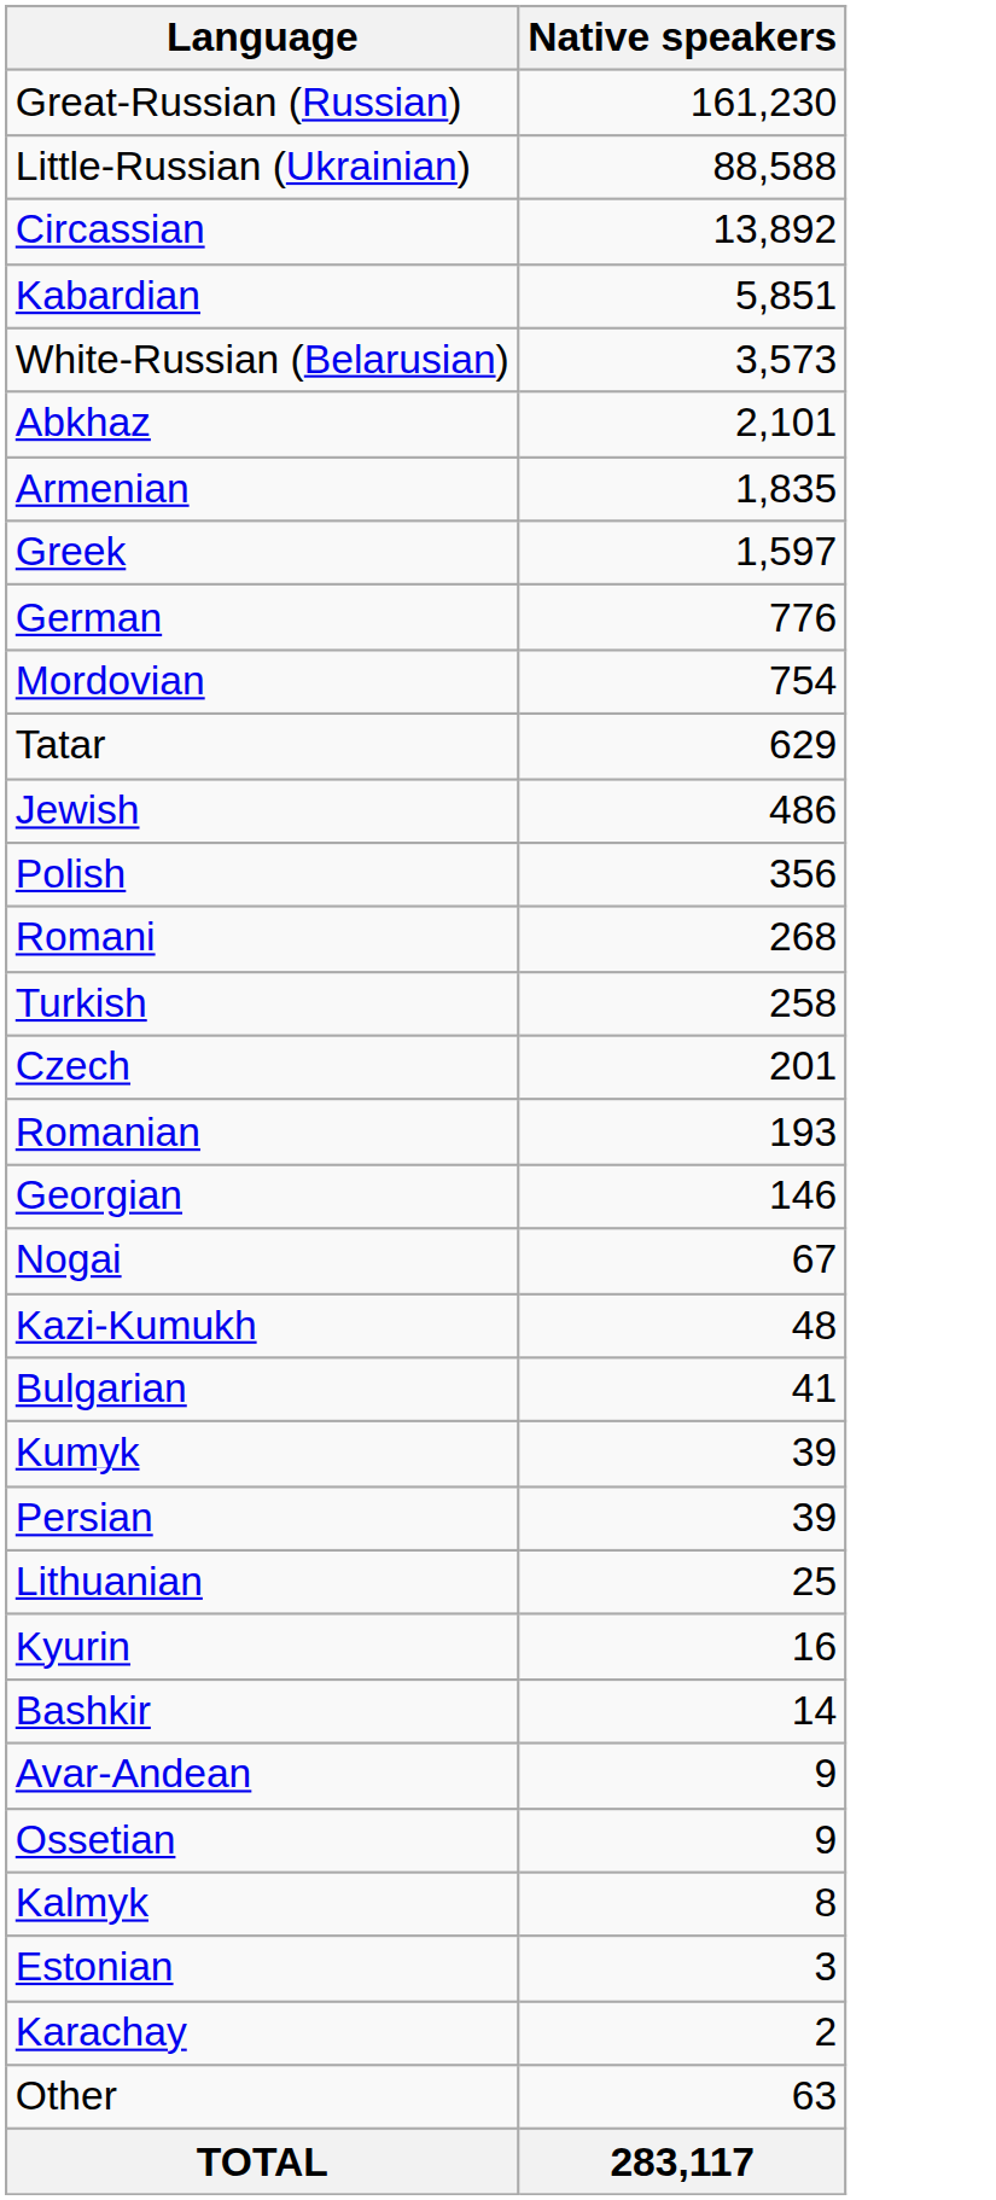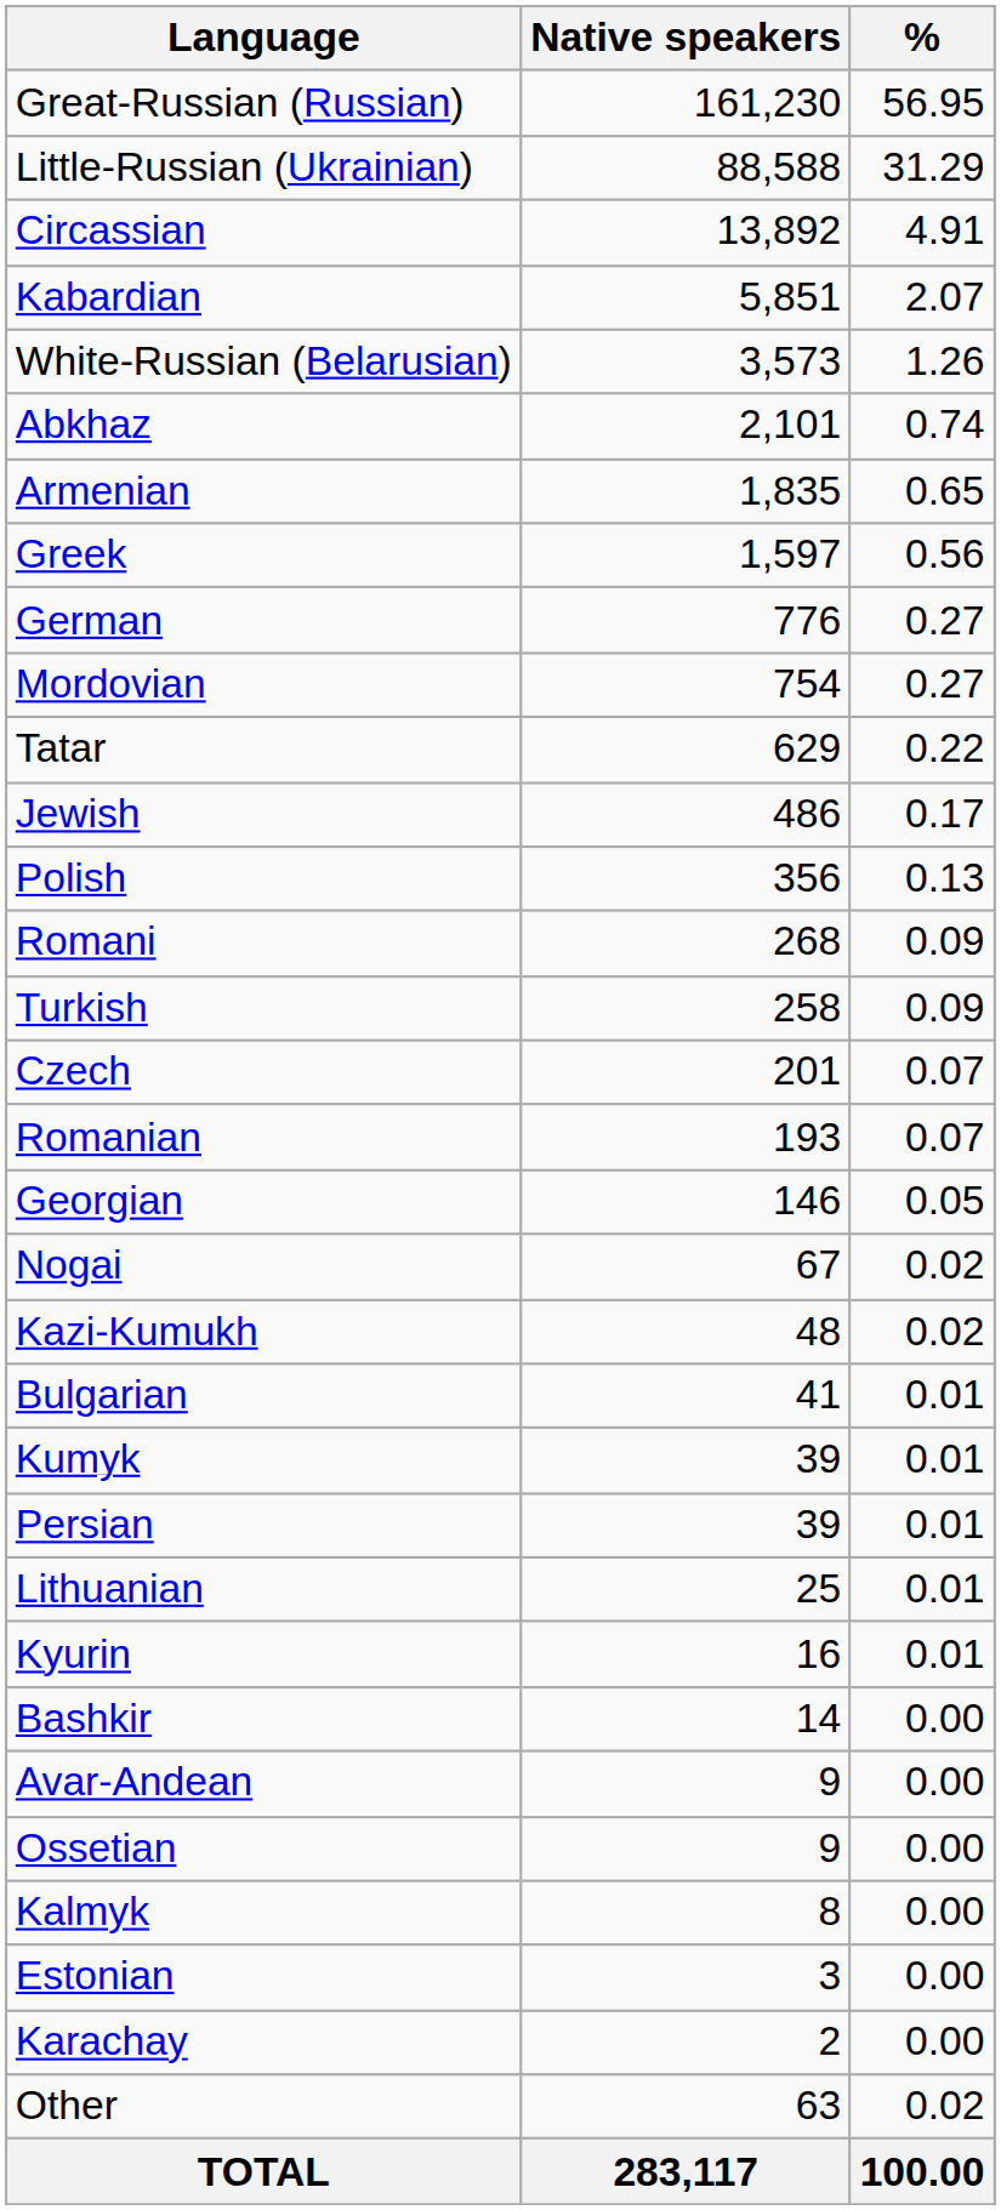 <table class="wikitable sortable">
 <tr>
 <th>Language</th>
 <th>Native speakers</th>
+<th>%</th>
 </tr>
 <tr>
 <td>Great-Russian (<a href='#'>Russian</a>)</td>
 <td align="right">161,230</td>
+<td align="right">56.95</td>
 </tr>
 <tr>
 <td>Little-Russian (<a href='#'>Ukrainian</a>)</td>
 <td align="right">88,588</td>
+<td align="right">31.29</td>
 </tr>
 <tr>
 <td><a href='#'>Circassian</a></td>
 <td align="right">13,892</td>
+<td align="right">4.91</td>
 </tr>
 <tr>
 <td><a href='#'>Kabardian</a></td>
 <td align="right">5,851</td>
+<td align="right">2.07</td>
 </tr>
 <tr>
 <td>White-Russian (<a href='#'>Belarusian</a>)</td>
 <td align="right">3,573</td>
+<td align="right">1.26</td>
 </tr>
 <tr>
 <td><a href='#'>Abkhaz</a></td>
 <td align="right">2,101</td>
+<td align="right">0.74</td>
 </tr>
 <tr>
 <td><a href='#'>Armenian</a></td>
 <td align="right">1,835</td>
+<td align="right">0.65</td>
 </tr>
 <tr>
 <td><a href='#'>Greek</a></td>
 <td align="right">1,597</td>
+<td align="right">0.56</td>
 </tr>
 <tr>
 <td><a href='#'>German</a></td>
 <td align="right">776</td>
+<td align="right">0.27</td>
 </tr>
 <tr>
 <td><a href='#'>Mordovian</a></td>
 <td align="right">754</td>
+<td align="right">0.27</td>
 </tr>
 <tr>
 <td>Tatar</td>
 <td align="right">629</td>
+<td align="right">0.22</td>
 </tr>
 <tr>
 <td><a href='#'>Jewish</a></td>
 <td align="right">486</td>
+<td align="right">0.17</td>
 </tr>
 <tr>
 <td><a href='#'>Polish</a></td>
 <td align="right">356</td>
+<td align="right">0.13</td>
 </tr>
 <tr>
 <td><a href='#'>Romani</a></td>
 <td align="right">268</td>
+<td align="right">0.09</td>
 </tr>
 <tr>
 <td><a href='#'>Turkish</a></td>
 <td align="right">258</td>
+<td align="right">0.09</td>
 </tr>
 <tr>
 <td><a href='#'>Czech</a></td>
 <td align="right">201</td>
+<td align="right">0.07</td>
 </tr>
 <tr>
 <td><a href='#'>Romanian</a></td>
 <td align="right">193</td>
+<td align="right">0.07</td>
 </tr>
 <tr>
 <td><a href='#'>Georgian</a></td>
 <td align="right">146</td>
+<td align="right">0.05</td>
 </tr>
 <tr>
 <td><a href='#'>Nogai</a></td>
 <td align="right">67</td>
+<td align="right">0.02</td>
 </tr>
 <tr>
 <td><a href='#'>Kazi-Kumukh</a></td>
 <td align="right">48</td>
+<td align="right">0.02</td>
 </tr>
 <tr>
 <td><a href='#'>Bulgarian</a></td>
 <td align="right">41</td>
+<td align="right">0.01</td>
 </tr>
 <tr>
 <td><a href='#'>Kumyk</a></td>
 <td align="right">39</td>
+<td align="right">0.01</td>
 </tr>
 <tr>
 <td><a href='#'>Persian</a></td>
 <td align="right">39</td>
+<td align="right">0.01</td>
 </tr>
 <tr>
 <td><a href='#'>Lithuanian</a></td>
 <td align="right">25</td>
+<td align="right">0.01</td>
 </tr>
 <tr>
 <td><a href='#'>Kyurin</a></td>
 <td align="right">16</td>
+<td align="right">0.01</td>
 </tr>
 <tr>
 <td><a href='#'>Bashkir</a></td>
 <td align="right">14</td>
+<td align="right">0.00</td>
 </tr>
 <tr>
 <td><a href='#'>Avar-Andean</a></td>
 <td align="right">9</td>
+<td align="right">0.00</td>
 </tr>
 <tr>
 <td><a href='#'>Ossetian</a></td>
 <td align="right">9</td>
+<td align="right">0.00</td>
 </tr>
 <tr>
 <td><a href='#'>Kalmyk</a></td>
 <td align="right">8</td>
+<td align="right">0.00</td>
 </tr>
 <tr>
 <td><a href='#'>Estonian</a></td>
 <td align="right">3</td>
+<td align="right">0.00</td>
 </tr>
 <tr>
 <td><a href='#'>Karachay</a></td>
 <td align="right">2</td>
+<td align="right">0.00</td>
 </tr>
 <tr>
 <td>Other</td>
 <td align="right">63</td>
+<td align="right">0.02</td>
 </tr>
 <tr>
 <th>TOTAL</th>
 <th>283,117</th>
+<th>100.00</th>
 </tr>
 </table>
